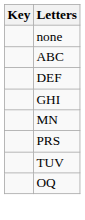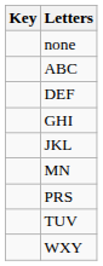 <table class="wikitable defaultcenter">
 <tr>
 <th>Key</th>
 <th>Letters</th>
 </tr>
 <tr>
 <td></td>
 <td>none</td>
 </tr>
 <tr>
 <td></td>
 <td>ABC</td>
 </tr>
 <tr>
 <td></td>
 <td>DEF</td>
 </tr>
 <tr>
 <td></td>
 <td>GHI</td>
 </tr>
 <tr>
 <td></td>
+<td>JKL</td>
+</tr>
+<tr>
+<td></td>
 <td>MN</td>
 </tr>
 <tr>
 <td></td>
 <td>PRS</td>
 </tr>
 <tr>
 <td></td>
 <td>TUV</td>
 </tr>
 <tr>
 <td></td>
-<td>OQ</td>
+<td>WXY</td>
 </tr>
 </table>
